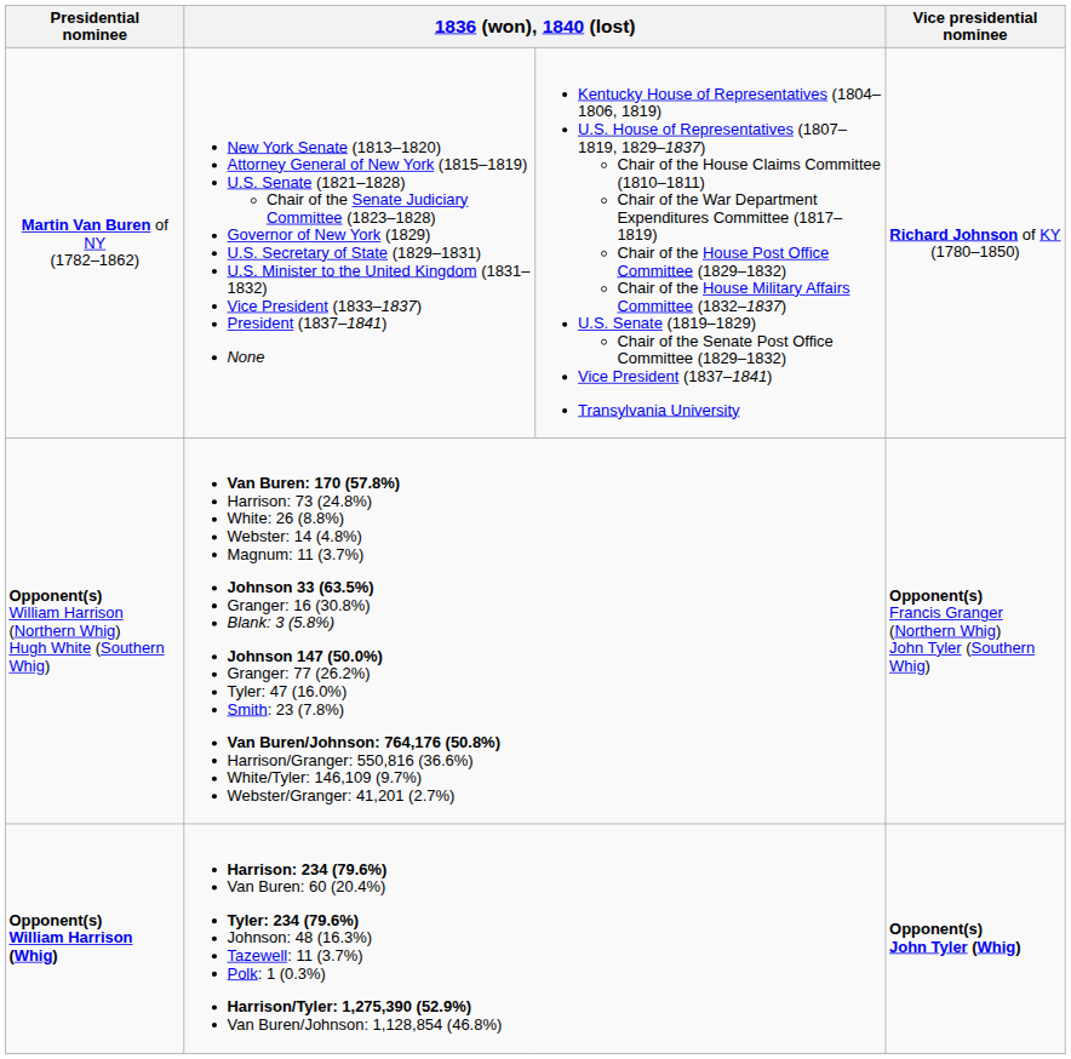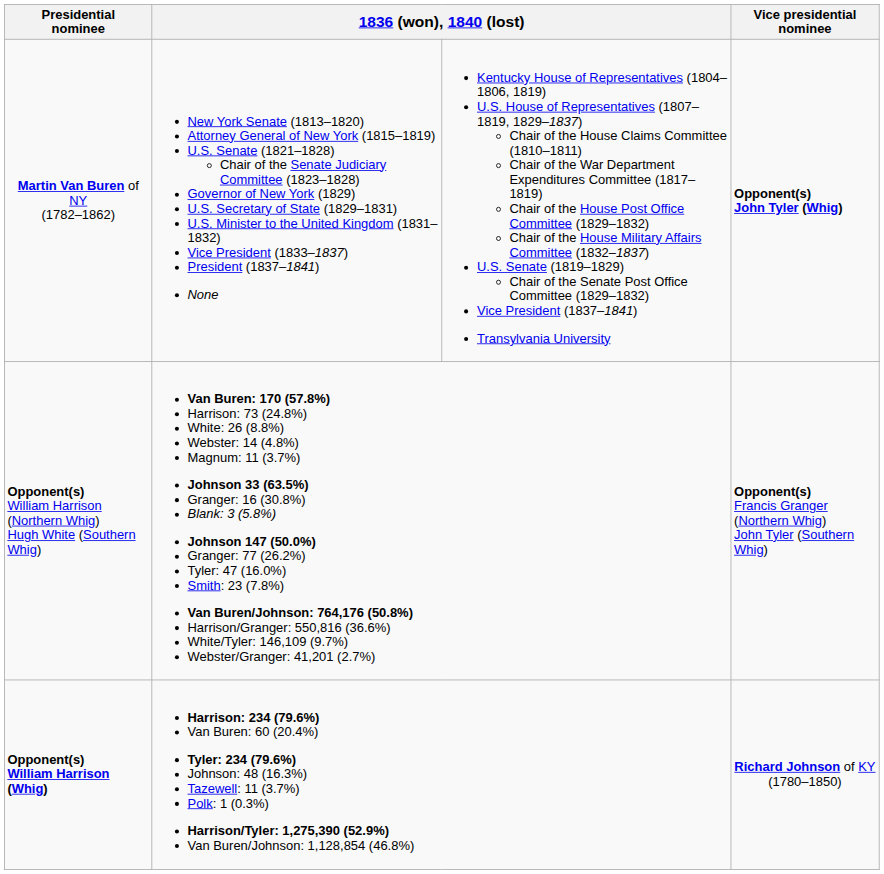 <table class="wikitable">
 <tr>
 <th width=175>Presidential<br>nominee</th>
 <th colspan=2><big><a href='#'>1836</a> (won), <a href='#'>1840</a> (lost)</big></th>
 <th width=175>Vice presidential<br>nominee</th>
 </tr>
 <tr>
 <td style="text-align:center;"><strong><a href='#'>Martin Van Buren</a></strong> of <a href='#'>NY</a><br>(1782–1862)<br></td>
 <td width=350><br><ul><li><a href='#'>New York Senate</a> (1813–1820)</li><li><a href='#'>Attorney General of New York</a> (1815–1819)</li><li><a href='#'>U.S. Senate</a> (1821–1828)<ul><li>Chair of the <a href='#'>Senate Judiciary Committee</a> (1823–1828)</li></ul></li><li><a href='#'>Governor of New York</a> (1829)</li><li><a href='#'>U.S. Secretary of State</a> (1829–1831)</li><li><a href='#'>U.S. Minister to the United Kingdom</a> (1831–1832)</li><li><a href='#'>Vice President</a> (1833–<em>1837</em>)</li><li><a href='#'>President</a> (1837–<em>1841</em>)</li></ul><ul><li><em>None</em></li></ul></td>
 <td width=350><br><ul><li><a href='#'>Kentucky House of Representatives</a> (1804–1806, 1819)</li><li><a href='#'>U.S. House of Representatives</a> (1807–1819, 1829–<em>1837</em>)<ul><li>Chair of the House Claims Committee (1810–1811)</li><li>Chair of the War Department Expenditures Committee (1817–1819)</li><li>Chair of the <a href='#'>House Post Office Committee</a> (1829–1832)</li><li>Chair of the <a href='#'>House Military Affairs Committee</a> (1832–<em>1837</em>)</li></ul></li><li><a href='#'>U.S. Senate</a> (1819–1829)<ul><li>Chair of the Senate Post Office Committee (1829–1832)</li></ul></li><li><a href='#'>Vice President</a> (1837–<em>1841</em>)</li></ul><ul><li><a href='#'>Transylvania University</a></li></ul></td>
-<td style="text-align:center;"><strong><a href='#'>Richard Johnson</a></strong> of <a href='#'>KY</a><br>(1780–1850)<br></td>
+<td><strong>Opponent(s)</strong><br><strong><a href='#'>John Tyler</a> (<a href='#'>Whig</a>)</strong></td>
 </tr>
 <tr>
 <td><strong>Opponent(s)</strong><br><a href='#'>William Harrison</a> (<a href='#'>Northern Whig</a>)<br><a href='#'>Hugh White</a> (<a href='#'>Southern Whig</a>)</td>
 <td colspan=2><br><ul><li><strong>Van Buren: 170 (57.8%)</strong></li><li>Harrison: 73 (24.8%)</li><li>White: 26 (8.8%)</li><li>Webster: 14 (4.8%)</li><li>Magnum: 11 (3.7%)</li></ul><ul><li><strong>Johnson 33 (63.5%)</strong></li><li>Granger: 16 (30.8%)</li><li><em>Blank: 3 (5.8%)</em></li></ul><ul><li><strong>Johnson 147 (50.0%)</strong></li><li>Granger: 77 (26.2%)</li><li>Tyler: 47 (16.0%)</li><li><a href='#'>Smith</a>: 23 (7.8%)</li></ul><ul><li><strong>Van Buren/Johnson: 764,176 (50.8%)</strong></li><li>Harrison/Granger: 550,816 (36.6%)</li><li>White/Tyler: 146,109 (9.7%)</li><li>Webster/Granger: 41,201 (2.7%)</li></ul></td>
 <td><strong>Opponent(s)</strong><br><a href='#'>Francis Granger</a> (<a href='#'>Northern Whig</a>)<br><a href='#'>John Tyler</a> (<a href='#'>Southern Whig</a>)</td>
 </tr>
 <tr>
 <td><strong>Opponent(s)</strong><br><strong><a href='#'>William Harrison</a> (<a href='#'>Whig</a>)</strong></td>
 <td colspan=2><br><ul><li><strong>Harrison: 234 (79.6%)</strong></li><li>Van Buren: 60 (20.4%)</li></ul><ul><li><strong>Tyler: 234 (79.6%)</strong></li><li>Johnson: 48 (16.3%)</li><li><a href='#'>Tazewell</a>: 11 (3.7%)</li><li><a href='#'>Polk</a>: 1 (0.3%)</li></ul><ul><li><strong>Harrison/Tyler: 1,275,390 (52.9%)</strong></li><li>Van Buren/Johnson: 1,128,854 (46.8%)</li></ul></td>
-<td><strong>Opponent(s)</strong><br><strong><a href='#'>John Tyler</a> (<a href='#'>Whig</a>)</strong></td>
+<td style="text-align:center;"><strong><a href='#'>Richard Johnson</a></strong> of <a href='#'>KY</a><br>(1780–1850)<br></td>
 </tr>
 </table>
